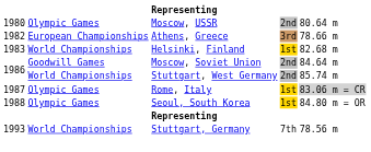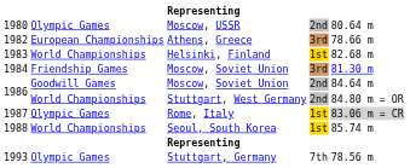 <table>
 <tr>
 <th colspan="5">Representing </th>
 </tr>
 <tr>
 <td>1980</td>
 <td><a href='#'>Olympic Games</a></td>
 <td><a href='#'>Moscow</a>, <a href='#'>USSR</a></td>
 <td bgcolor="silver">2nd</td>
 <td>80.64 m</td>
 </tr>
 <tr>
 <td>1982</td>
 <td><a href='#'>European Championships</a></td>
 <td><a href='#'>Athens</a>, <a href='#'>Greece</a></td>
 <td bgcolor="CC9966">3rd</td>
 <td>78.66 m</td>
 </tr>
 <tr>
 <td>1983</td>
 <td><a href='#'>World Championships</a></td>
 <td><a href='#'>Helsinki</a>, <a href='#'>Finland</a></td>
 <td bgcolor="gold">1st</td>
 <td>82.68 m</td>
 </tr>
 <tr>
+<td>1984</td>
+<td><a href='#'>Friendship Games</a></td>
+<td><a href='#'>Moscow</a>, <a href='#'>Soviet Union</a></td>
+<td bgcolor="CC9966">3rd</td>
+<td><a href='#'>81.30 m</a></td>
+</tr>
+<tr>
 <td rowspan=2>1986</td>
 <td><a href='#'>Goodwill Games</a></td>
 <td><a href='#'>Moscow</a>, <a href='#'>Soviet Union</a></td>
 <td bgcolor="silver">2nd</td>
 <td>84.64 m</td>
 </tr>
 <tr>
 <td><a href='#'>World Championships</a></td>
 <td><a href='#'>Stuttgart</a>, <a href='#'>West Germany</a></td>
 <td bgcolor="silver">2nd</td>
-<td>85.74 m</td>
+<td>84.80 m = OR</td>
 </tr>
 <tr>
 <td>1987</td>
 <td><a href='#'>Olympic Games</a></td>
 <td><a href='#'>Rome</a>, <a href='#'>Italy</a></td>
 <td bgcolor="gold">1st</td>
 <td style="background: lightgrey;">83.06 m = CR</td>
 </tr>
 <tr>
 <td>1988</td>
-<td><a href='#'>Olympic Games</a></td>
+<td><a href='#'>World Championships</a></td>
 <td><a href='#'>Seoul, South Korea</a></td>
 <td bgcolor="gold">1st</td>
-<td>84.80 m = OR</td>
+<td>85.74 m</td>
 </tr>
 <tr>
 <th colspan="5">Representing </th>
 </tr>
 <tr>
 <td>1993</td>
-<td><a href='#'>World Championships</a></td>
+<td><a href='#'>Olympic Games</a></td>
 <td><a href='#'>Stuttgart, Germany</a></td>
 <td>7th</td>
 <td>78.56 m</td>
 </tr>
 </table>
